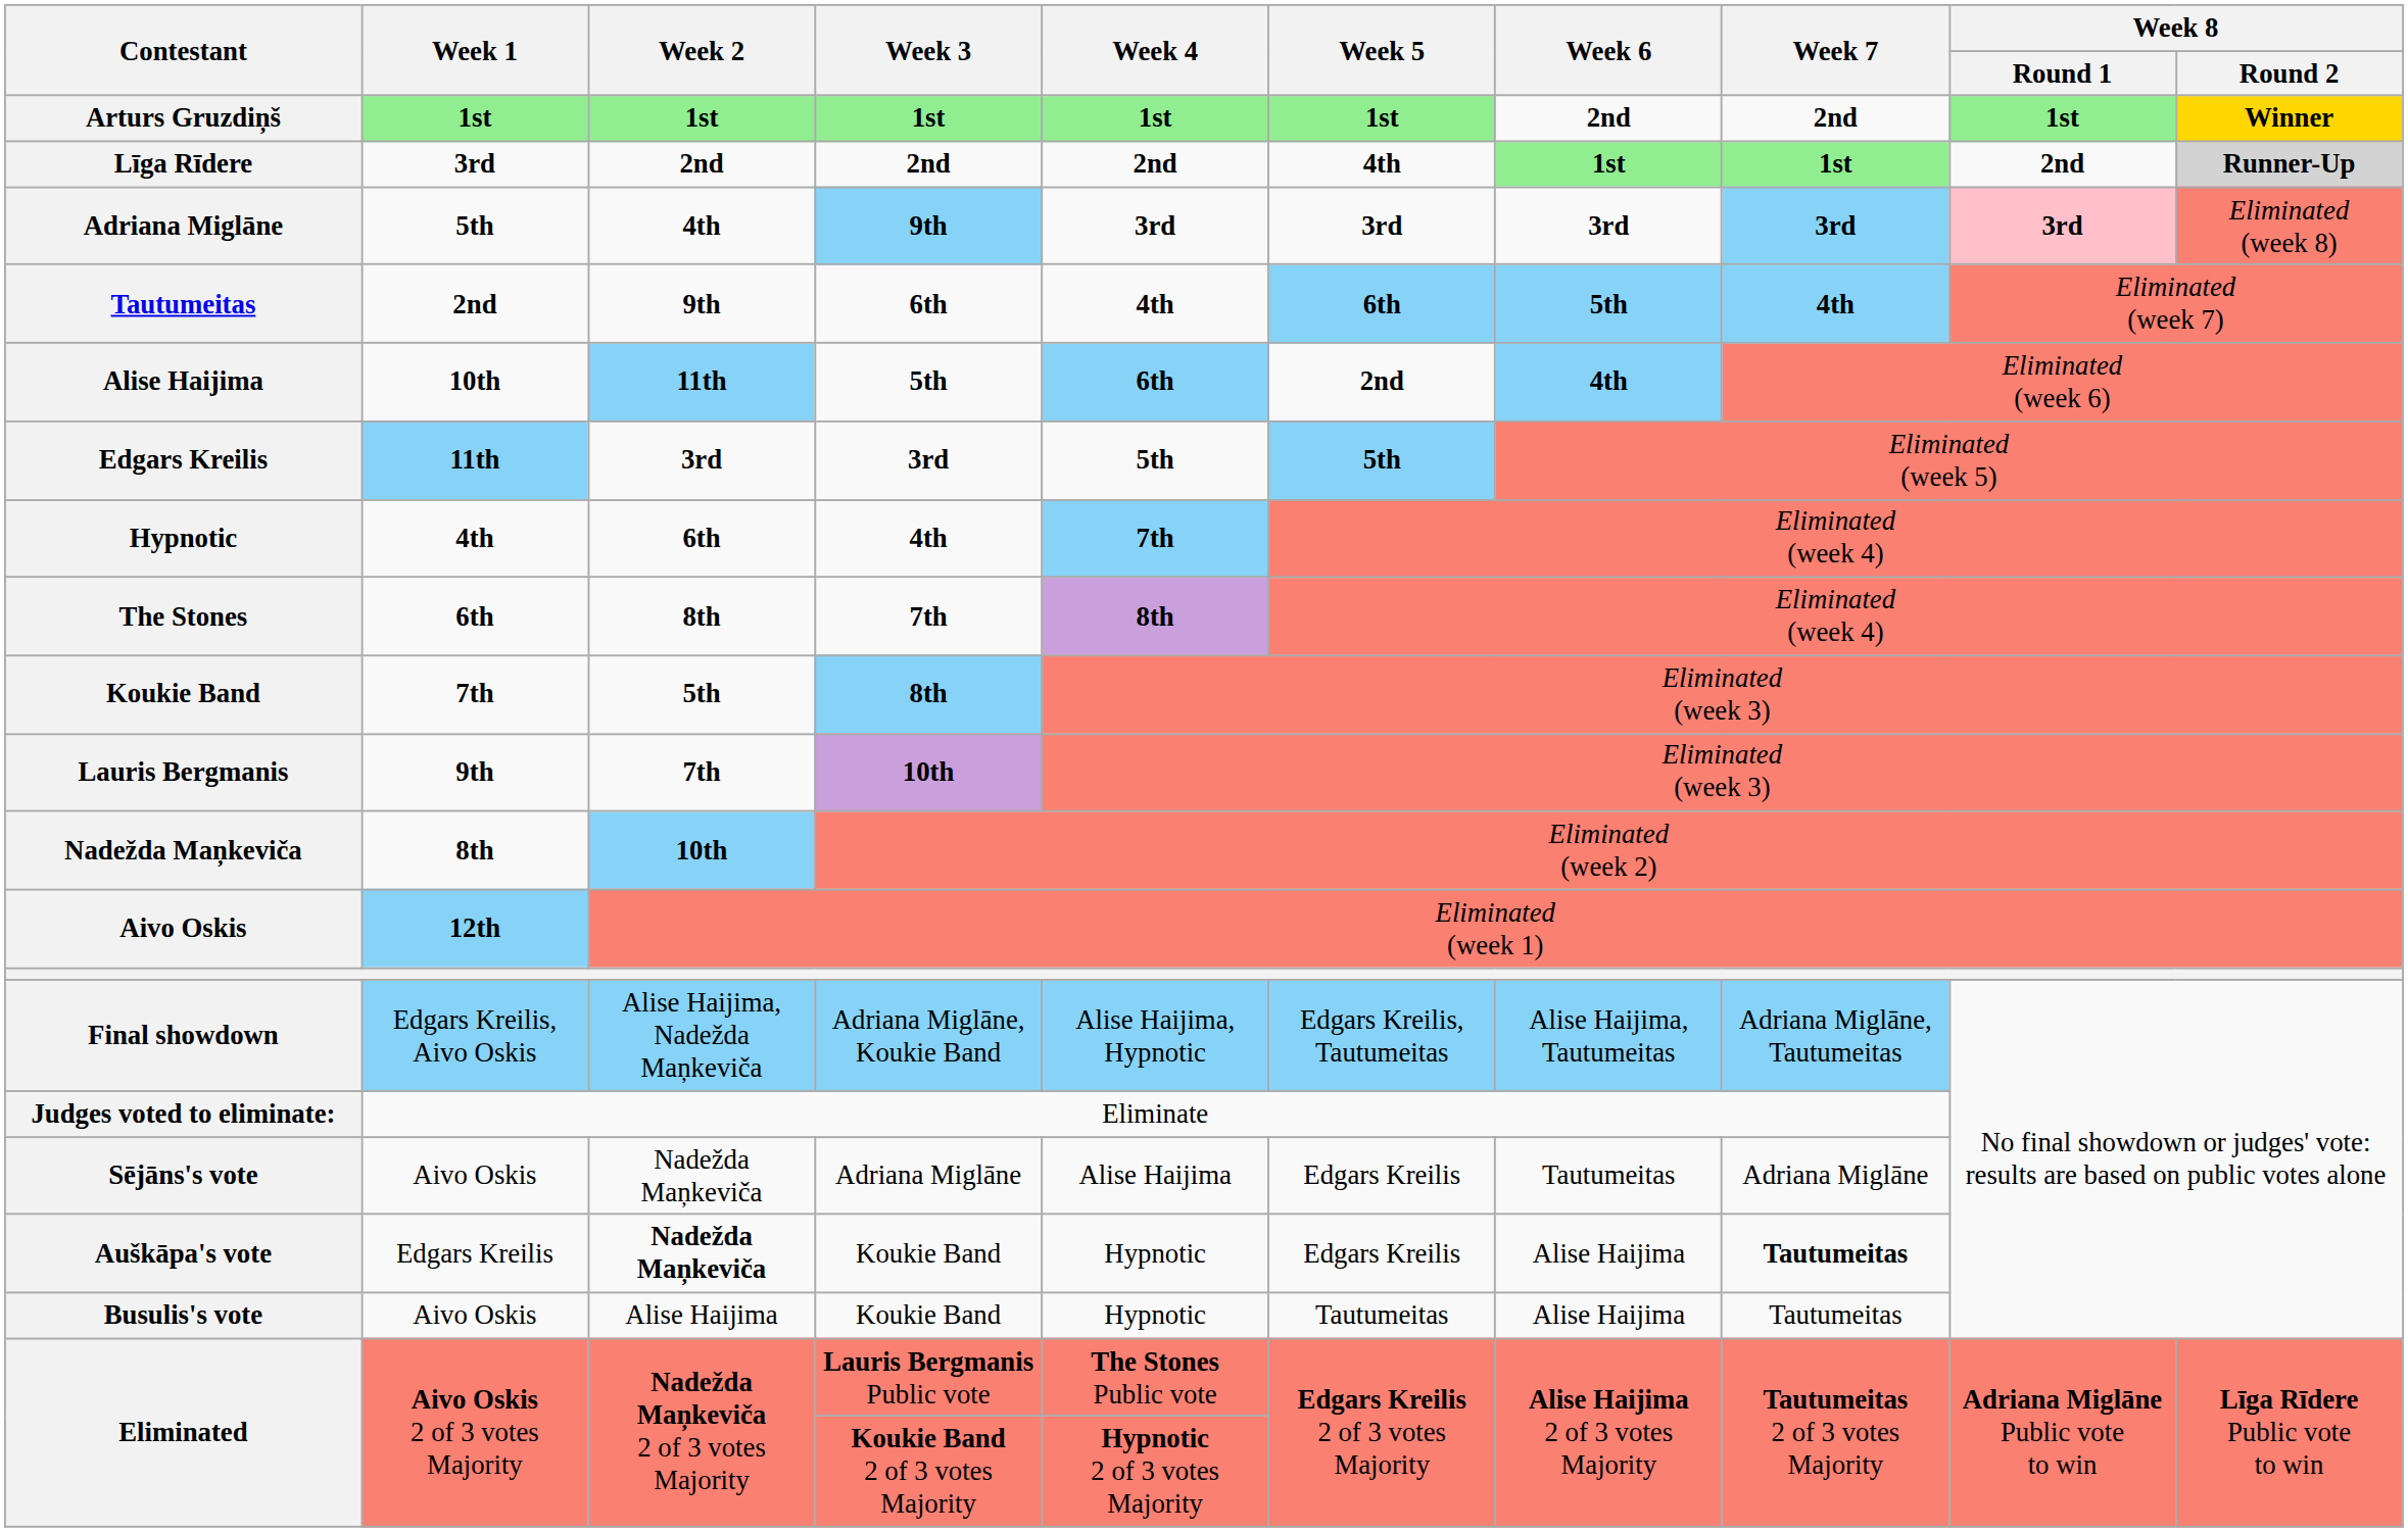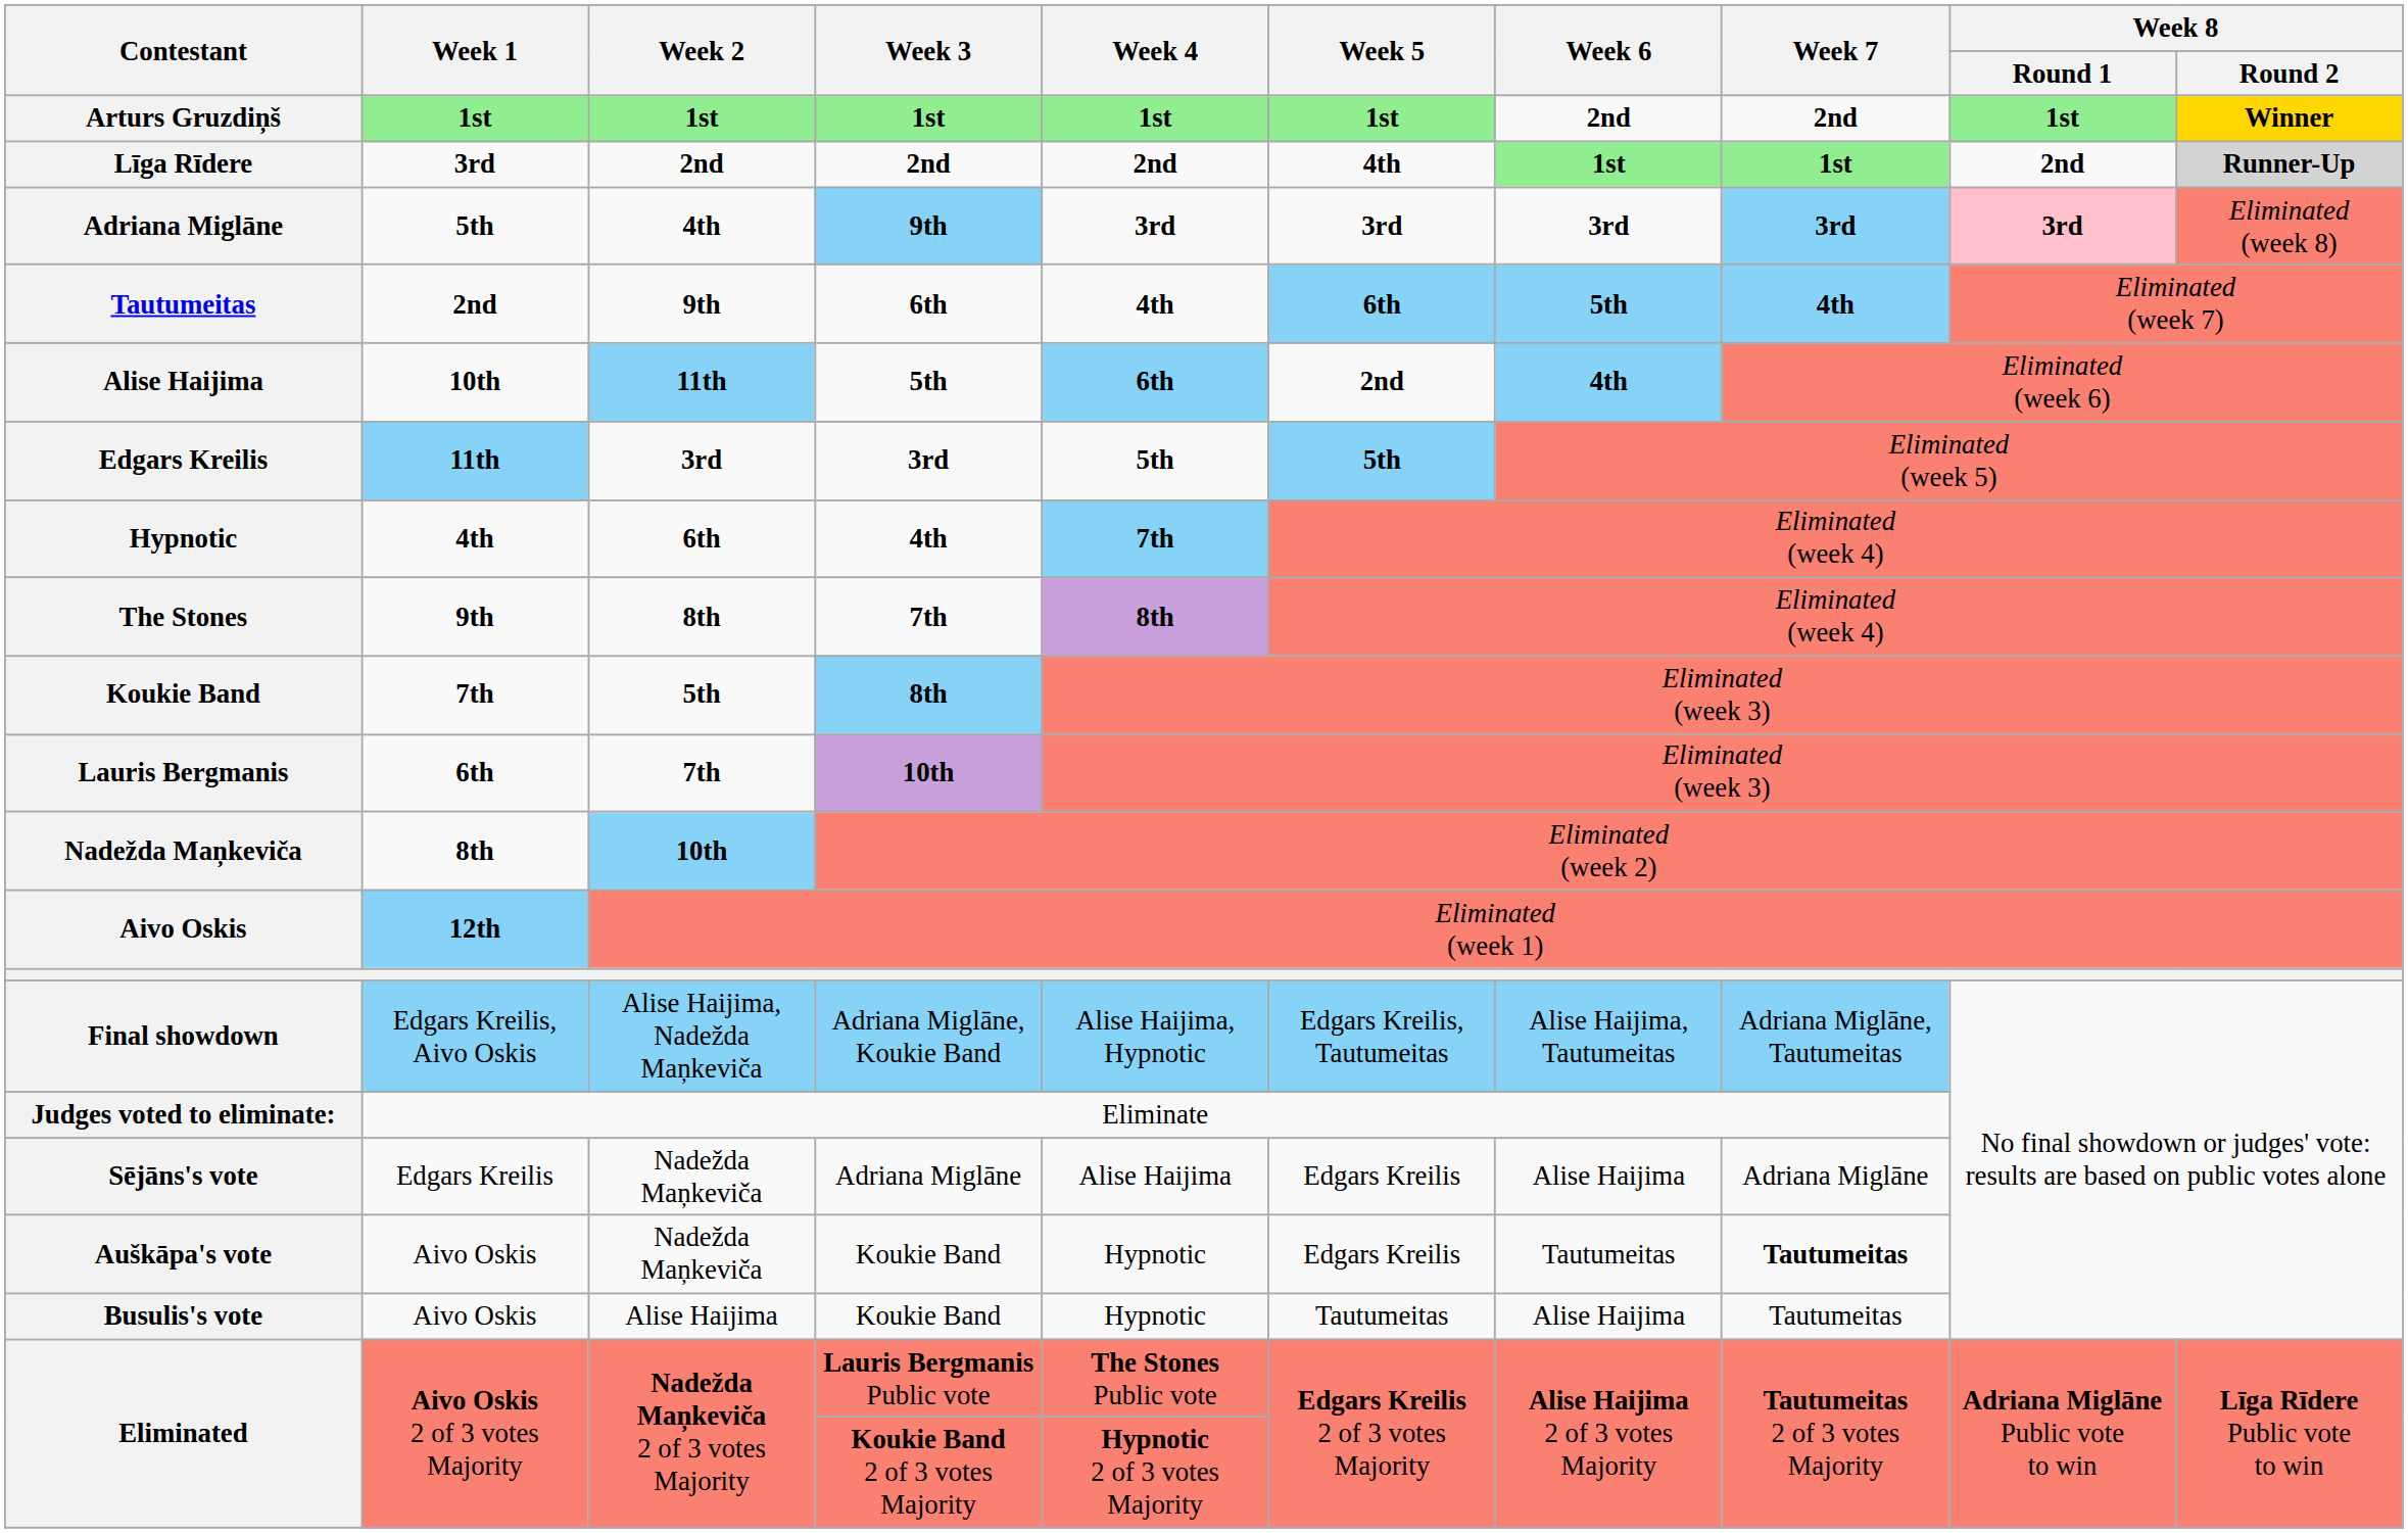 <table class="wikitable" style="text-align:center; font-size:89%">
 <tr>
 <th style="width:11%" rowspan="2" scope="col">Contestant</th>
 <th style="width:7%" rowspan="2" scope="col">Week 1</th>
 <th style="width:7%" rowspan="2" scope="col">Week 2</th>
 <th style="width:7%" rowspan="2" scope="col">Week 3</th>
 <th style="width:7%" rowspan="2" scope="col">Week 4</th>
 <th style="width:7%" rowspan="2" scope="col">Week 5</th>
 <th style="width:7%" rowspan="2" scope="col">Week 6</th>
 <th style="width:7%" rowspan="2" scope="col">Week 7</th>
 <th colspan="2">Week 8</th>
 </tr>
 <tr>
 <th style="width:7%">Round 1</th>
 <th style="width:7%">Round 2</th>
 </tr>
 <tr>
 <th scope="row">Arturs Gruzdiņš</th>
 <td style="background:lightgreen"><strong>1st</strong></td>
 <td style="background:lightgreen"><strong>1st</strong></td>
 <td style="background:lightgreen"><strong>1st</strong></td>
 <td style="background:lightgreen"><strong>1st</strong></td>
 <td style="background:lightgreen"><strong>1st</strong></td>
 <td><strong>2nd</strong></td>
 <td><strong>2nd</strong></td>
 <td style="background:lightgreen"><strong>1st</strong></td>
 <td bgcolor="gold"><strong>Winner</strong></td>
 </tr>
 <tr>
 <th scope="row">Līga Rīdere</th>
 <td><strong>3rd</strong></td>
 <td><strong>2nd</strong></td>
 <td><strong>2nd</strong></td>
 <td><strong>2nd</strong></td>
 <td><strong>4th</strong></td>
 <td style="background:lightgreen"><strong>1st</strong></td>
 <td style="background:lightgreen"><strong>1st</strong></td>
 <td><strong>2nd</strong></td>
 <td bgcolor="lightgrey"><strong>Runner-Up</strong></td>
 </tr>
 <tr>
 <th scope="row">Adriana Miglāne</th>
 <td><strong>5th</strong></td>
 <td><strong>4th</strong></td>
 <td bgcolor="#87D3F8"><strong>9th</strong></td>
 <td><strong>3rd</strong></td>
 <td><strong>3rd</strong></td>
 <td><strong>3rd</strong></td>
 <td bgcolor="#87D3F8"><strong>3rd</strong></td>
 <td bgcolor="pink"><strong>3rd</strong></td>
 <td bgcolor="salmon" colspan=1><em>Eliminated</em><br>(week 8)</td>
 </tr>
 <tr>
 <th scope="row"><a href='#'>Tautumeitas</a></th>
 <td><strong>2nd</strong></td>
 <td><strong>9th</strong></td>
 <td><strong>6th</strong></td>
 <td><strong>4th</strong></td>
 <td bgcolor="#87D3F8"><strong>6th</strong></td>
 <td bgcolor="#87D3F8"><strong>5th</strong></td>
 <td bgcolor="#87D3F8"><strong>4th</strong></td>
 <td bgcolor="salmon" colspan=2><em>Eliminated</em><br>(week 7)</td>
 </tr>
 <tr>
 <th scope="row">Alise Haijima</th>
 <td><strong>10th</strong></td>
 <td bgcolor="#87D3F8"><strong>11th</strong></td>
 <td><strong>5th</strong></td>
 <td bgcolor="#87D3F8"><strong>6th</strong></td>
 <td><strong>2nd</strong></td>
 <td bgcolor="#87D3F8"><strong>4th</strong></td>
 <td bgcolor="salmon" colspan=3><em>Eliminated</em><br>(week 6)</td>
 </tr>
 <tr>
 <th scope="row">Edgars Kreilis</th>
 <td bgcolor="#87D3F8"><strong>11th</strong></td>
 <td><strong>3rd</strong></td>
 <td><strong>3rd</strong></td>
 <td><strong>5th</strong></td>
 <td bgcolor="#87D3F8"><strong>5th</strong></td>
 <td bgcolor="salmon" colspan=4><em>Eliminated</em><br>(week 5)</td>
 </tr>
 <tr>
 <th scope="row">Hypnotic</th>
 <td><strong>4th</strong></td>
 <td><strong>6th</strong></td>
 <td><strong>4th</strong></td>
 <td bgcolor="#87D3F8"><strong>7th</strong></td>
 <td bgcolor="salmon" colspan=5><em>Eliminated</em><br>(week 4)</td>
 </tr>
 <tr>
 <th scope="row">The Stones</th>
-<td><strong>6th</strong></td>
+<td><strong>9th</strong></td>
 <td><strong>8th</strong></td>
 <td><strong>7th</strong></td>
 <td bgcolor="#C9A0DC"><strong>8th</strong></td>
 <td bgcolor="salmon" colspan=5><em>Eliminated</em><br>(week 4)</td>
 </tr>
 <tr>
 <th scope="row">Koukie Band</th>
 <td><strong>7th</strong></td>
 <td><strong>5th</strong></td>
 <td bgcolor="#87D3F8"><strong>8th</strong></td>
 <td bgcolor="salmon" colspan=6><em>Eliminated</em><br>(week 3)</td>
 </tr>
 <tr>
 <th scope="row">Lauris Bergmanis</th>
-<td><strong>9th</strong></td>
+<td><strong>6th</strong></td>
 <td><strong>7th</strong></td>
 <td bgcolor="#C9A0DC"><strong>10th</strong></td>
 <td bgcolor="salmon" colspan=6><em>Eliminated</em><br>(week 3)</td>
 </tr>
 <tr>
 <th scope="row">Nadežda Maņkeviča</th>
 <td><strong>8th</strong></td>
 <td bgcolor="#87D3F8"><strong>10th</strong></td>
 <td bgcolor="salmon" colspan=7><em>Eliminated</em><br>(week 2)</td>
 </tr>
 <tr>
 <th scope="row">Aivo Oskis</th>
 <td bgcolor="#87D3F8"><strong>12th</strong></td>
 <td bgcolor="salmon" colspan=8><em>Eliminated</em><br>(week 1)</td>
 </tr>
 <tr>
 <th colspan="10"></th>
 </tr>
 <tr>
 <th scope="row">Final showdown</th>
 <td style="background:#87D3F8">Edgars Kreilis,<br>Aivo Oskis</td>
 <td style="background:#87D3F8">Alise Haijima,<br>Nadežda Maņkeviča</td>
 <td style="background:#87D3F8">Adriana Miglāne,<br>Koukie Band</td>
 <td style="background:#87D3F8">Alise Haijima,<br>Hypnotic</td>
 <td style="background:#87D3F8">Edgars Kreilis,<br>Tautumeitas</td>
 <td style="background:#87D3F8">Alise Haijima,<br>Tautumeitas</td>
 <td style="background:#87D3F8">Adriana Miglāne,<br>Tautumeitas</td>
 <td rowspan="5" colspan="2">No final showdown or judges' vote:<br>results are based on public votes alone</td>
 </tr>
 <tr>
 <th scope="row">Judges voted to eliminate:</th>
 <td colspan="7">Eliminate</td>
 </tr>
 <tr>
 <th scope="row">Sējāns's vote</th>
-<td>Aivo Oskis</td>
+<td>Edgars Kreilis</td>
 <td>Nadežda Maņkeviča</td>
 <td>Adriana Miglāne</td>
 <td>Alise Haijima</td>
 <td>Edgars Kreilis</td>
-<td>Tautumeitas</td>
+<td>Alise Haijima</td>
 <td>Adriana Miglāne</td>
 </tr>
 <tr>
 <th scope="row">Auškāpa's vote</th>
-<td>Edgars Kreilis</td>
-<td><strong>Nadežda Maņkeviča</strong></td>
+<td>Aivo Oskis</td>
+<td>Nadežda Maņkeviča</td>
 <td>Koukie Band</td>
 <td>Hypnotic</td>
 <td>Edgars Kreilis</td>
-<td>Alise Haijima</td>
+<td>Tautumeitas</td>
 <td><strong>Tautumeitas</strong></td>
 </tr>
 <tr>
 <th scope="row">Busulis's vote</th>
 <td>Aivo Oskis</td>
 <td>Alise Haijima</td>
 <td>Koukie Band</td>
 <td>Hypnotic</td>
 <td>Tautumeitas</td>
 <td>Alise Haijima</td>
 <td>Tautumeitas</td>
 </tr>
 <tr>
 <th rowspan="2" scope="row">Eliminated</th>
 <td style="background:#FA8072" rowspan=2><strong>Aivo Oskis</strong><br>2 of 3 votes<br>Majority</td>
 <td style="background:#FA8072" rowspan=2><strong>Nadežda Maņkeviča</strong><br>2 of 3 votes<br>Majority</td>
 <td style="background:#FA8072"><strong>Lauris Bergmanis</strong><br>Public vote<br></td>
 <td style="background:#FA8072"><strong>The Stones</strong><br>Public vote<br></td>
 <td style="background:#FA8072" rowspan=2><strong>Edgars Kreilis</strong><br>2 of 3 votes<br>Majority</td>
 <td style="background:#FA8072" rowspan=2><strong>Alise Haijima</strong><br>2 of 3 votes<br>Majority</td>
 <td style="background:#FA8072" rowspan=2><strong>Tautumeitas</strong><br>2 of 3 votes<br>Majority</td>
 <td style="background:#FA8072; width:5%" rowspan=2><strong>Adriana Miglāne</strong><br>Public vote<br>to win</td>
 <td style="background:#FA8072; width:5%" rowspan=2><strong>Līga Rīdere</strong><br>Public vote<br>to win</td>
 </tr>
 <tr>
 <td style="background:#FA8072" rowspan=2><strong>Koukie Band</strong><br>2 of 3 votes<br>Majority</td>
 <td style="background:#FA8072" rowspan=2><strong>Hypnotic</strong><br>2 of 3 votes<br>Majority</td>
 </tr>
 </table>
